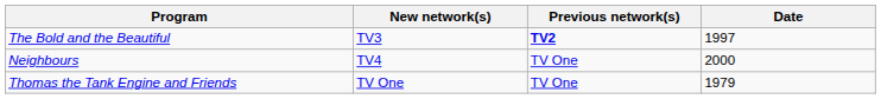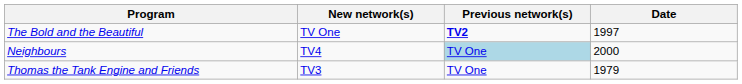 <table class="wikitable sortable"  style="width:100%; font-size:87%;">
 <tr style="background:#efefef;">
 <th style="width:40%;">Program</th>
 <th style="width:20%;">New network(s)</th>
 <th style="width:20%;">Previous network(s)</th>
 <th style="width:20%;">Date</th>
 </tr>
 <tr>
 <td> <em><a href='#'>The Bold and the Beautiful</a></em></td>
-<td><a href='#'>TV3</a></td>
+<td><a href='#'>TV One</a></td>
 <td><strong><a href='#'>TV2</a></strong></td>
 <td>1997</td>
 </tr>
 <tr>
 <td> <em><a href='#'>Neighbours</a></em></td>
 <td><a href='#'>TV4</a></td>
-<td><a href='#'>TV One</a></td>
+<td style="background: lightblue;"><a href='#'>TV One</a></td>
 <td>2000</td>
 </tr>
 <tr>
 <td> <em><a href='#'>Thomas the Tank Engine and Friends</a></em></td>
-<td><a href='#'>TV One</a></td>
+<td><a href='#'>TV3</a></td>
 <td><a href='#'>TV One</a></td>
 <td>1979</td>
 </tr>
 </table>
